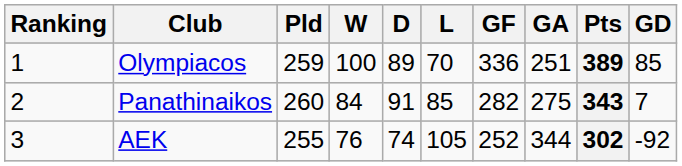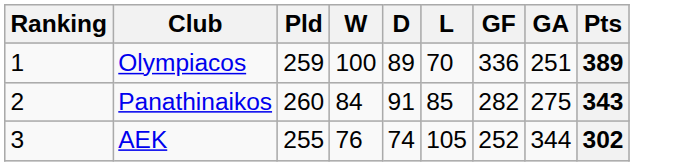 <table class="wikitable sortable">
 <tr>
 <th>Ranking</th>
 <th>Club</th>
 <th>Pld</th>
 <th>W</th>
 <th>D</th>
 <th>L</th>
 <th>GF</th>
 <th>GA</th>
 <th>Pts</th>
-<th>GD</th>
 </tr>
 <tr>
 <td>1</td>
 <td><a href='#'>Olympiacos</a></td>
 <td>259</td>
 <td>100</td>
 <td>89</td>
 <td>70</td>
 <td>336</td>
 <td>251</td>
 <th>389</th>
-<td>85</td>
 </tr>
 <tr>
 <td>2</td>
 <td><a href='#'>Panathinaikos</a></td>
 <td>260</td>
 <td>84</td>
 <td>91</td>
 <td>85</td>
 <td>282</td>
 <td>275</td>
 <th>343</th>
-<td>7</td>
 </tr>
 <tr>
 <td>3</td>
 <td><a href='#'>AEK</a></td>
 <td>255</td>
 <td>76</td>
 <td>74</td>
 <td>105</td>
 <td>252</td>
 <td>344</td>
 <th>302</th>
-<td>-92</td>
 </tr>
 </table>
